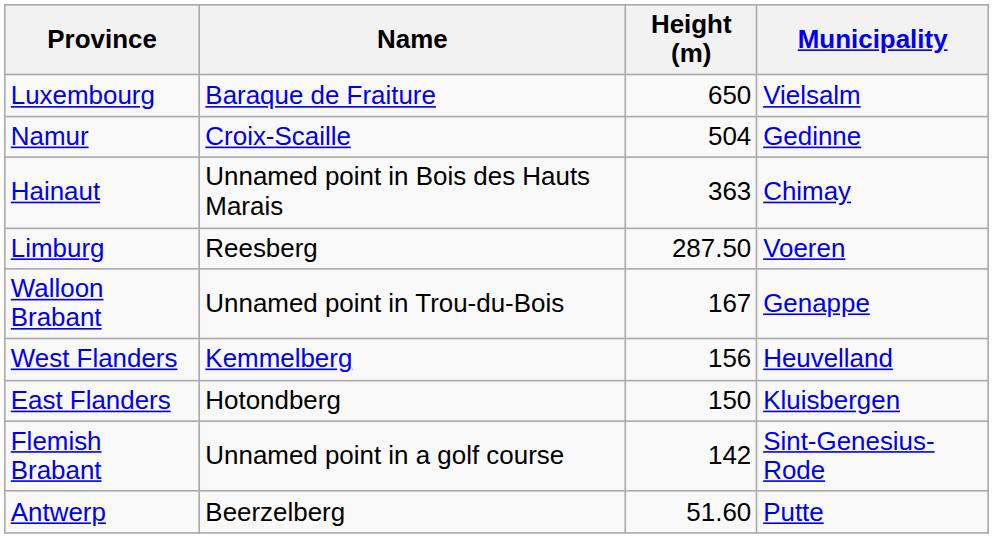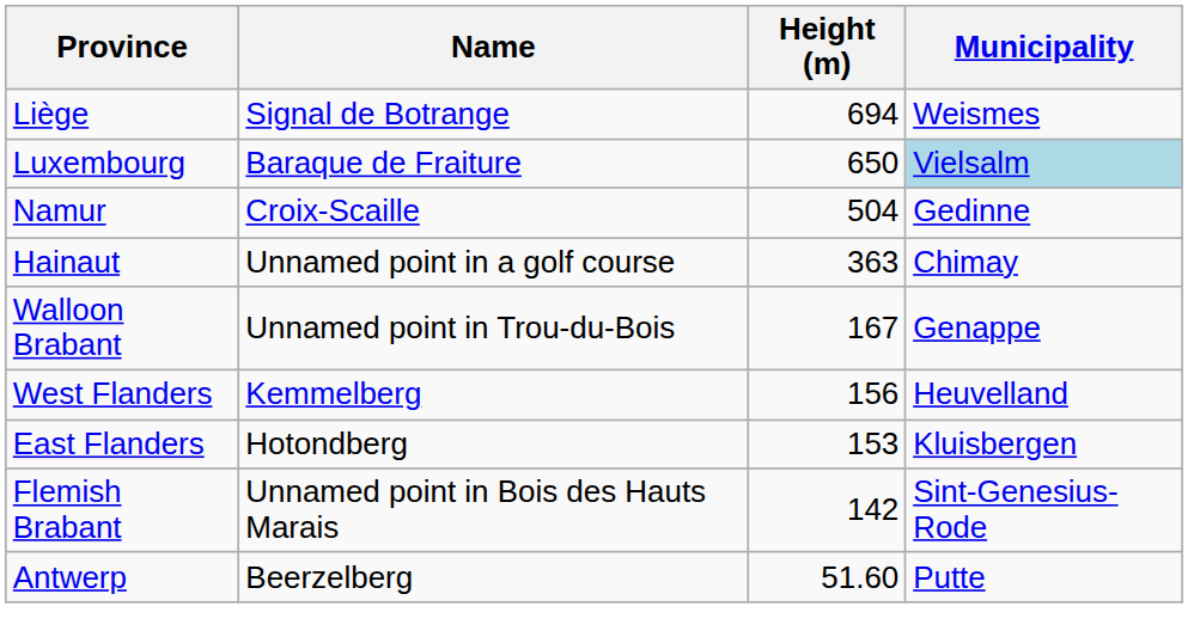 <table class="wikitable sortable">
 <tr>
 <th>Province</th>
 <th>Name</th>
 <th>Height (m)</th>
 <th><a href='#'>Municipality</a></th>
 </tr>
 <tr>
+<td><a href='#'>Liège</a></td>
+<td><a href='#'>Signal de Botrange</a></td>
+<td style="text-align:right">694</td>
+<td><a href='#'>Weismes</a></td>
+</tr>
+<tr>
 <td><a href='#'>Luxembourg</a></td>
 <td><a href='#'>Baraque de Fraiture</a></td>
 <td style="text-align:right">650</td>
-<td><a href='#'>Vielsalm</a></td>
+<td style="background: lightblue;"><a href='#'>Vielsalm</a></td>
 </tr>
 <tr>
 <td><a href='#'>Namur</a></td>
 <td><a href='#'>Croix-Scaille</a></td>
 <td style="text-align:right">504</td>
 <td><a href='#'>Gedinne</a></td>
 </tr>
 <tr>
 <td><a href='#'>Hainaut</a></td>
-<td>Unnamed point in Bois des Hauts Marais</td>
+<td>Unnamed point in a golf course</td>
 <td style="text-align:right">363</td>
 <td><a href='#'>Chimay</a></td>
-</tr>
-<tr>
-<td><a href='#'>Limburg</a></td>
-<td>Reesberg</td>
-<td style="text-align:right">287.50</td>
-<td><a href='#'>Voeren</a></td>
 </tr>
 <tr>
 <td><a href='#'>Walloon Brabant</a></td>
 <td>Unnamed point in Trou-du-Bois</td>
 <td style="text-align:right">167</td>
 <td><a href='#'>Genappe</a></td>
 </tr>
 <tr>
 <td><a href='#'>West Flanders</a></td>
 <td><a href='#'>Kemmelberg</a></td>
 <td style="text-align:right">156</td>
 <td><a href='#'>Heuvelland</a></td>
 </tr>
 <tr>
 <td><a href='#'>East Flanders</a></td>
 <td>Hotondberg</td>
-<td style="text-align:right">150</td>
+<td style="text-align:right">153</td>
 <td><a href='#'>Kluisbergen</a></td>
 </tr>
 <tr>
 <td><a href='#'>Flemish Brabant</a></td>
-<td>Unnamed point in a golf course</td>
+<td>Unnamed point in Bois des Hauts Marais</td>
 <td style="text-align:right">142</td>
 <td><a href='#'>Sint-Genesius-Rode</a></td>
 </tr>
 <tr>
 <td><a href='#'>Antwerp</a></td>
 <td>Beerzelberg</td>
 <td style="text-align:right">51.60</td>
 <td><a href='#'>Putte</a></td>
 </tr>
 </table>
